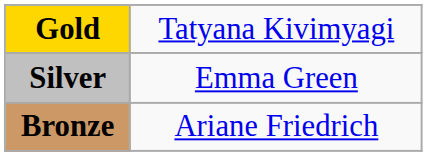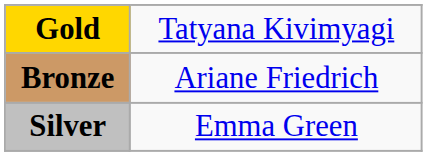 <table class="wikitable" style="text-align:center; " width="35%">
 <tr>
 <td bgcolor="gold"><strong>Gold</strong></td>
 <td><a href='#'>Tatyana Kivimyagi</a><br>  <small><em></em></small></td>
 </tr>
 <tr>
+<td bgcolor="CC9966"><strong>Bronze</strong></td>
+<td><a href='#'>Ariane Friedrich</a><br>  <small><em></em></small></td>
+</tr>
+<tr>
 <td bgcolor="silver"><strong>Silver</strong></td>
 <td><a href='#'>Emma Green</a><br>  <small><em></em></small></td>
 </tr>
-<tr>
-<td bgcolor="CC9966"><strong>Bronze</strong></td>
-<td><a href='#'>Ariane Friedrich</a><br>  <small><em></em></small></td>
-</tr>
 </table>
